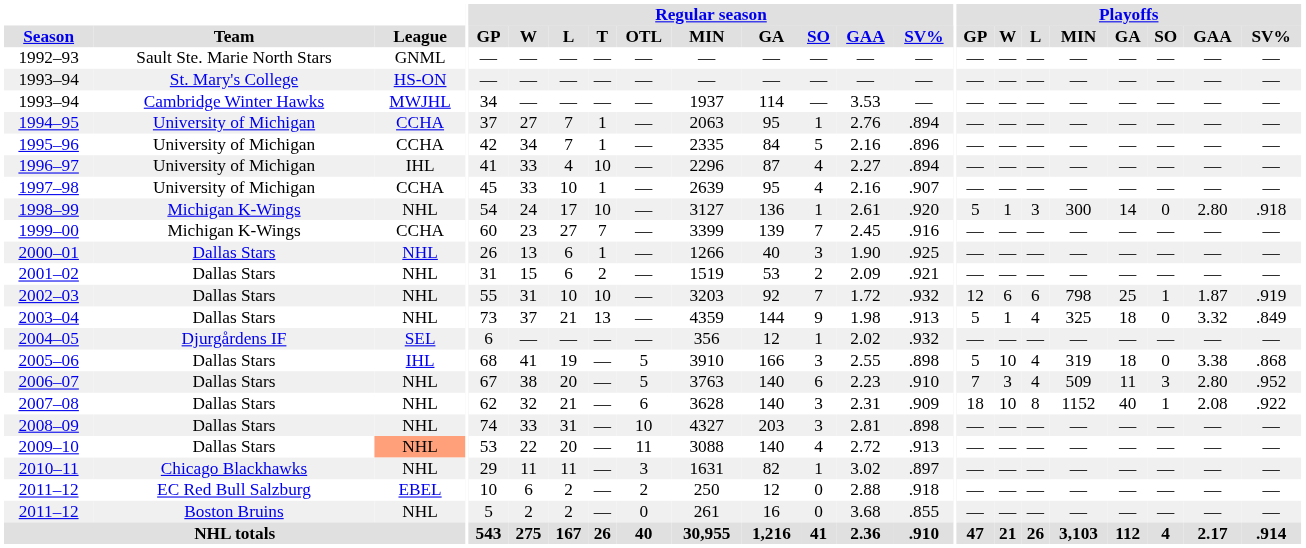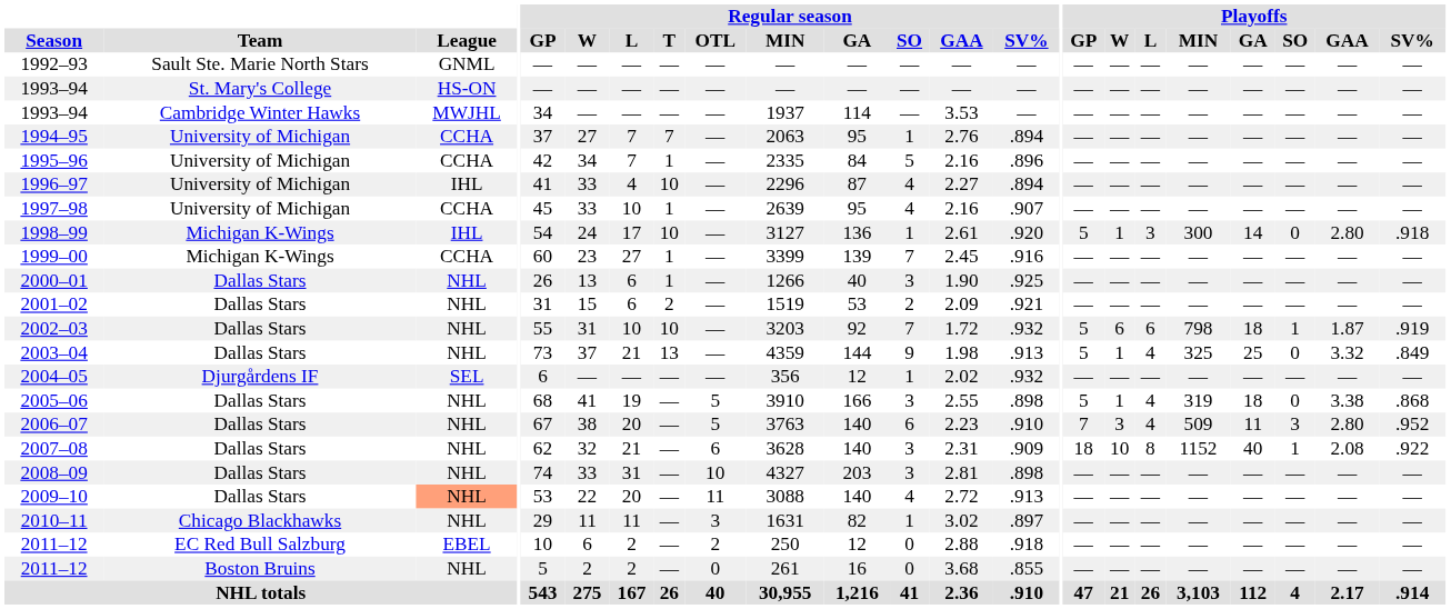 <table border="0" cellpadding="1" cellspacing="0" style="width:95%; text-align:center;">
 <tr bgcolor="#e0e0e0">
 <th colspan="3" bgcolor="#ffffff"></th>
 <th rowspan="99" bgcolor="#ffffff"></th>
 <th colspan="10" bgcolor="#e0e0e0"><a href='#'>Regular season</a></th>
 <th rowspan="99" bgcolor="#ffffff"></th>
 <th colspan="8" bgcolor="#e0e0e0"><a href='#'>Playoffs</a></th>
 </tr>
 <tr bgcolor="#e0e0e0">
 <th><a href='#'>Season</a></th>
 <th>Team</th>
 <th>League</th>
 <th>GP</th>
 <th>W</th>
 <th>L</th>
 <th>T</th>
 <th>OTL</th>
 <th>MIN</th>
 <th>GA</th>
 <th><a href='#'>SO</a></th>
 <th><a href='#'>GAA</a></th>
 <th><a href='#'>SV%</a></th>
 <th>GP</th>
 <th>W</th>
 <th>L</th>
 <th>MIN</th>
 <th>GA</th>
 <th>SO</th>
 <th>GAA</th>
 <th>SV%</th>
 </tr>
 <tr>
 <td>1992–93</td>
 <td>Sault Ste. Marie North Stars</td>
 <td>GNML</td>
 <td>—</td>
 <td>—</td>
 <td>—</td>
 <td>—</td>
 <td>—</td>
 <td>—</td>
 <td>—</td>
 <td>—</td>
 <td>—</td>
 <td>—</td>
 <td>—</td>
 <td>—</td>
 <td>—</td>
 <td>—</td>
 <td>—</td>
 <td>—</td>
 <td>—</td>
 <td>—</td>
 </tr>
 <tr bgcolor="#f0f0f0">
 <td>1993–94</td>
 <td><a href='#'>St. Mary's College</a></td>
 <td><a href='#'>HS-ON</a></td>
 <td>—</td>
 <td>—</td>
 <td>—</td>
 <td>—</td>
 <td>—</td>
 <td>—</td>
 <td>—</td>
 <td>—</td>
 <td>—</td>
 <td>—</td>
 <td>—</td>
 <td>—</td>
 <td>—</td>
 <td>—</td>
 <td>—</td>
 <td>—</td>
 <td>—</td>
 <td>—</td>
 </tr>
 <tr>
 <td>1993–94</td>
 <td><a href='#'>Cambridge Winter Hawks</a></td>
 <td><a href='#'>MWJHL</a></td>
 <td>34</td>
 <td>—</td>
 <td>—</td>
 <td>—</td>
 <td>—</td>
 <td>1937</td>
 <td>114</td>
 <td>—</td>
 <td>3.53</td>
 <td>—</td>
 <td>—</td>
 <td>—</td>
 <td>—</td>
 <td>—</td>
 <td>—</td>
 <td>—</td>
 <td>—</td>
 <td>—</td>
 </tr>
 <tr bgcolor="#f0f0f0">
 <td><a href='#'>1994–95</a></td>
 <td><a href='#'>University of Michigan</a></td>
 <td><a href='#'>CCHA</a></td>
 <td>37</td>
 <td>27</td>
 <td>7</td>
-<td>1</td>
+<td>7</td>
 <td>—</td>
 <td>2063</td>
 <td>95</td>
 <td>1</td>
 <td>2.76</td>
 <td>.894</td>
 <td>—</td>
 <td>—</td>
 <td>—</td>
 <td>—</td>
 <td>—</td>
 <td>—</td>
 <td>—</td>
 <td>—</td>
 </tr>
 <tr>
 <td><a href='#'>1995–96</a></td>
 <td>University of Michigan</td>
 <td>CCHA</td>
 <td>42</td>
 <td>34</td>
 <td>7</td>
 <td>1</td>
 <td>—</td>
 <td>2335</td>
 <td>84</td>
 <td>5</td>
 <td>2.16</td>
 <td>.896</td>
 <td>—</td>
 <td>—</td>
 <td>—</td>
 <td>—</td>
 <td>—</td>
 <td>—</td>
 <td>—</td>
 <td>—</td>
 </tr>
 <tr bgcolor="#f0f0f0">
 <td><a href='#'>1996–97</a></td>
 <td>University of Michigan</td>
 <td>IHL</td>
 <td>41</td>
 <td>33</td>
 <td>4</td>
 <td>10</td>
 <td>—</td>
 <td>2296</td>
 <td>87</td>
 <td>4</td>
 <td>2.27</td>
 <td>.894</td>
 <td>—</td>
 <td>—</td>
 <td>—</td>
 <td>—</td>
 <td>—</td>
 <td>—</td>
 <td>—</td>
 <td>—</td>
 </tr>
 <tr>
 <td><a href='#'>1997–98</a></td>
 <td>University of Michigan</td>
 <td>CCHA</td>
 <td>45</td>
 <td>33</td>
 <td>10</td>
 <td>1</td>
 <td>—</td>
 <td>2639</td>
 <td>95</td>
 <td>4</td>
 <td>2.16</td>
 <td>.907</td>
 <td>—</td>
 <td>—</td>
 <td>—</td>
 <td>—</td>
 <td>—</td>
 <td>—</td>
 <td>—</td>
 <td>—</td>
 </tr>
 <tr bgcolor="#f0f0f0">
 <td><a href='#'>1998–99</a></td>
 <td><a href='#'>Michigan K-Wings</a></td>
-<td>NHL</td>
+<td><a href='#'>IHL</a></td>
 <td>54</td>
 <td>24</td>
 <td>17</td>
 <td>10</td>
 <td>—</td>
 <td>3127</td>
 <td>136</td>
 <td>1</td>
 <td>2.61</td>
 <td>.920</td>
 <td>5</td>
 <td>1</td>
 <td>3</td>
 <td>300</td>
 <td>14</td>
 <td>0</td>
 <td>2.80</td>
 <td>.918</td>
 </tr>
 <tr>
 <td><a href='#'>1999–00</a></td>
 <td>Michigan K-Wings</td>
 <td>CCHA</td>
 <td>60</td>
 <td>23</td>
 <td>27</td>
-<td>7</td>
+<td>1</td>
 <td>—</td>
 <td>3399</td>
 <td>139</td>
 <td>7</td>
 <td>2.45</td>
 <td>.916</td>
 <td>—</td>
 <td>—</td>
 <td>—</td>
 <td>—</td>
 <td>—</td>
 <td>—</td>
 <td>—</td>
 <td>—</td>
 </tr>
 <tr bgcolor="#f0f0f0">
 <td><a href='#'>2000–01</a></td>
 <td><a href='#'>Dallas Stars</a></td>
 <td><a href='#'>NHL</a></td>
 <td>26</td>
 <td>13</td>
 <td>6</td>
 <td>1</td>
 <td>—</td>
 <td>1266</td>
 <td>40</td>
 <td>3</td>
 <td>1.90</td>
 <td>.925</td>
 <td>—</td>
 <td>—</td>
 <td>—</td>
 <td>—</td>
 <td>—</td>
 <td>—</td>
 <td>—</td>
 <td>—</td>
 </tr>
 <tr>
 <td><a href='#'>2001–02</a></td>
 <td>Dallas Stars</td>
 <td>NHL</td>
 <td>31</td>
 <td>15</td>
 <td>6</td>
 <td>2</td>
 <td>—</td>
 <td>1519</td>
 <td>53</td>
 <td>2</td>
 <td>2.09</td>
 <td>.921</td>
 <td>—</td>
 <td>—</td>
 <td>—</td>
 <td>—</td>
 <td>—</td>
 <td>—</td>
 <td>—</td>
 <td>—</td>
 </tr>
 <tr bgcolor="#f0f0f0">
 <td><a href='#'>2002–03</a></td>
 <td>Dallas Stars</td>
 <td>NHL</td>
 <td>55</td>
 <td>31</td>
 <td>10</td>
 <td>10</td>
 <td>—</td>
 <td>3203</td>
 <td>92</td>
 <td>7</td>
 <td>1.72</td>
 <td>.932</td>
-<td>12</td>
+<td>5</td>
 <td>6</td>
 <td>6</td>
 <td>798</td>
-<td>25</td>
+<td>18</td>
 <td>1</td>
 <td>1.87</td>
 <td>.919</td>
 </tr>
 <tr>
 <td><a href='#'>2003–04</a></td>
 <td>Dallas Stars</td>
 <td>NHL</td>
 <td>73</td>
 <td>37</td>
 <td>21</td>
 <td>13</td>
 <td>—</td>
 <td>4359</td>
 <td>144</td>
 <td>9</td>
 <td>1.98</td>
 <td>.913</td>
 <td>5</td>
 <td>1</td>
 <td>4</td>
 <td>325</td>
-<td>18</td>
+<td>25</td>
 <td>0</td>
 <td>3.32</td>
 <td>.849</td>
 </tr>
 <tr bgcolor="#f0f0f0">
 <td><a href='#'>2004–05</a></td>
 <td><a href='#'>Djurgårdens IF</a></td>
 <td><a href='#'>SEL</a></td>
 <td>6</td>
 <td>—</td>
 <td>—</td>
 <td>—</td>
 <td>—</td>
 <td>356</td>
 <td>12</td>
 <td>1</td>
 <td>2.02</td>
 <td>.932</td>
 <td>—</td>
 <td>—</td>
 <td>—</td>
 <td>—</td>
 <td>—</td>
 <td>—</td>
 <td>—</td>
 <td>—</td>
 </tr>
 <tr>
 <td><a href='#'>2005–06</a></td>
 <td>Dallas Stars</td>
-<td><a href='#'>IHL</a></td>
+<td>NHL</td>
 <td>68</td>
 <td>41</td>
 <td>19</td>
 <td>—</td>
 <td>5</td>
 <td>3910</td>
 <td>166</td>
 <td>3</td>
 <td>2.55</td>
 <td>.898</td>
 <td>5</td>
-<td>10</td>
+<td>1</td>
 <td>4</td>
 <td>319</td>
 <td>18</td>
 <td>0</td>
 <td>3.38</td>
 <td>.868</td>
 </tr>
 <tr bgcolor="#f0f0f0">
 <td><a href='#'>2006–07</a></td>
 <td>Dallas Stars</td>
 <td>NHL</td>
 <td>67</td>
 <td>38</td>
 <td>20</td>
 <td>—</td>
 <td>5</td>
 <td>3763</td>
 <td>140</td>
 <td>6</td>
 <td>2.23</td>
 <td>.910</td>
 <td>7</td>
 <td>3</td>
 <td>4</td>
 <td>509</td>
 <td>11</td>
 <td>3</td>
 <td>2.80</td>
 <td>.952</td>
 </tr>
 <tr>
 <td><a href='#'>2007–08</a></td>
 <td>Dallas Stars</td>
 <td>NHL</td>
 <td>62</td>
 <td>32</td>
 <td>21</td>
 <td>—</td>
 <td>6</td>
 <td>3628</td>
 <td>140</td>
 <td>3</td>
 <td>2.31</td>
 <td>.909</td>
 <td>18</td>
 <td>10</td>
 <td>8</td>
 <td>1152</td>
 <td>40</td>
 <td>1</td>
 <td>2.08</td>
 <td>.922</td>
 </tr>
 <tr bgcolor="#f0f0f0">
 <td><a href='#'>2008–09</a></td>
 <td>Dallas Stars</td>
 <td>NHL</td>
 <td>74</td>
 <td>33</td>
 <td>31</td>
 <td>—</td>
 <td>10</td>
 <td>4327</td>
 <td>203</td>
 <td>3</td>
 <td>2.81</td>
 <td>.898</td>
 <td>—</td>
 <td>—</td>
 <td>—</td>
 <td>—</td>
 <td>—</td>
 <td>—</td>
 <td>—</td>
 <td>—</td>
 </tr>
 <tr>
 <td><a href='#'>2009–10</a></td>
 <td>Dallas Stars</td>
 <td style="background: lightsalmon;">NHL</td>
 <td>53</td>
 <td>22</td>
 <td>20</td>
 <td>—</td>
 <td>11</td>
 <td>3088</td>
 <td>140</td>
 <td>4</td>
 <td>2.72</td>
 <td>.913</td>
 <td>—</td>
 <td>—</td>
 <td>—</td>
 <td>—</td>
 <td>—</td>
 <td>—</td>
 <td>—</td>
 <td>—</td>
 </tr>
 <tr bgcolor="#f0f0f0">
 <td><a href='#'>2010–11</a></td>
 <td><a href='#'>Chicago Blackhawks</a></td>
 <td>NHL</td>
 <td>29</td>
 <td>11</td>
 <td>11</td>
 <td>—</td>
 <td>3</td>
 <td>1631</td>
 <td>82</td>
 <td>1</td>
 <td>3.02</td>
 <td>.897</td>
 <td>—</td>
 <td>—</td>
 <td>—</td>
 <td>—</td>
 <td>—</td>
 <td>—</td>
 <td>—</td>
 <td>—</td>
 </tr>
 <tr>
 <td><a href='#'>2011–12</a></td>
 <td><a href='#'>EC Red Bull Salzburg</a></td>
 <td><a href='#'>EBEL</a></td>
 <td>10</td>
 <td>6</td>
 <td>2</td>
 <td>—</td>
 <td>2</td>
 <td>250</td>
 <td>12</td>
 <td>0</td>
 <td>2.88</td>
 <td>.918</td>
 <td>—</td>
 <td>—</td>
 <td>—</td>
 <td>—</td>
 <td>—</td>
 <td>—</td>
 <td>—</td>
 <td>—</td>
 </tr>
 <tr bgcolor="#f0f0f0">
 <td><a href='#'>2011–12</a></td>
 <td><a href='#'>Boston Bruins</a></td>
 <td>NHL</td>
 <td>5</td>
 <td>2</td>
 <td>2</td>
 <td>—</td>
 <td>0</td>
 <td>261</td>
 <td>16</td>
 <td>0</td>
 <td>3.68</td>
 <td>.855</td>
 <td>—</td>
 <td>—</td>
 <td>—</td>
 <td>—</td>
 <td>—</td>
 <td>—</td>
 <td>—</td>
 <td>—</td>
 </tr>
 <tr bgcolor="#e0e0e0">
 <th colspan=3>NHL totals</th>
 <th>543</th>
 <th>275</th>
 <th>167</th>
 <th>26</th>
 <th>40</th>
 <th>30,955</th>
 <th>1,216</th>
 <th>41</th>
 <th>2.36</th>
 <th>.910</th>
 <th>47</th>
 <th>21</th>
 <th>26</th>
 <th>3,103</th>
 <th>112</th>
 <th>4</th>
 <th>2.17</th>
 <th>.914</th>
 </tr>
 </table>
